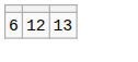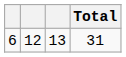 <table class="wikitable">
 <tr>
 <th></th>
 <th></th>
 <th></th>
+<th>Total</th>
 </tr>
 <tr style="text-align:center;">
 <td>6</td>
 <td>12</td>
 <td>13</td>
+<td>31</td>
 </tr>
 </table>
